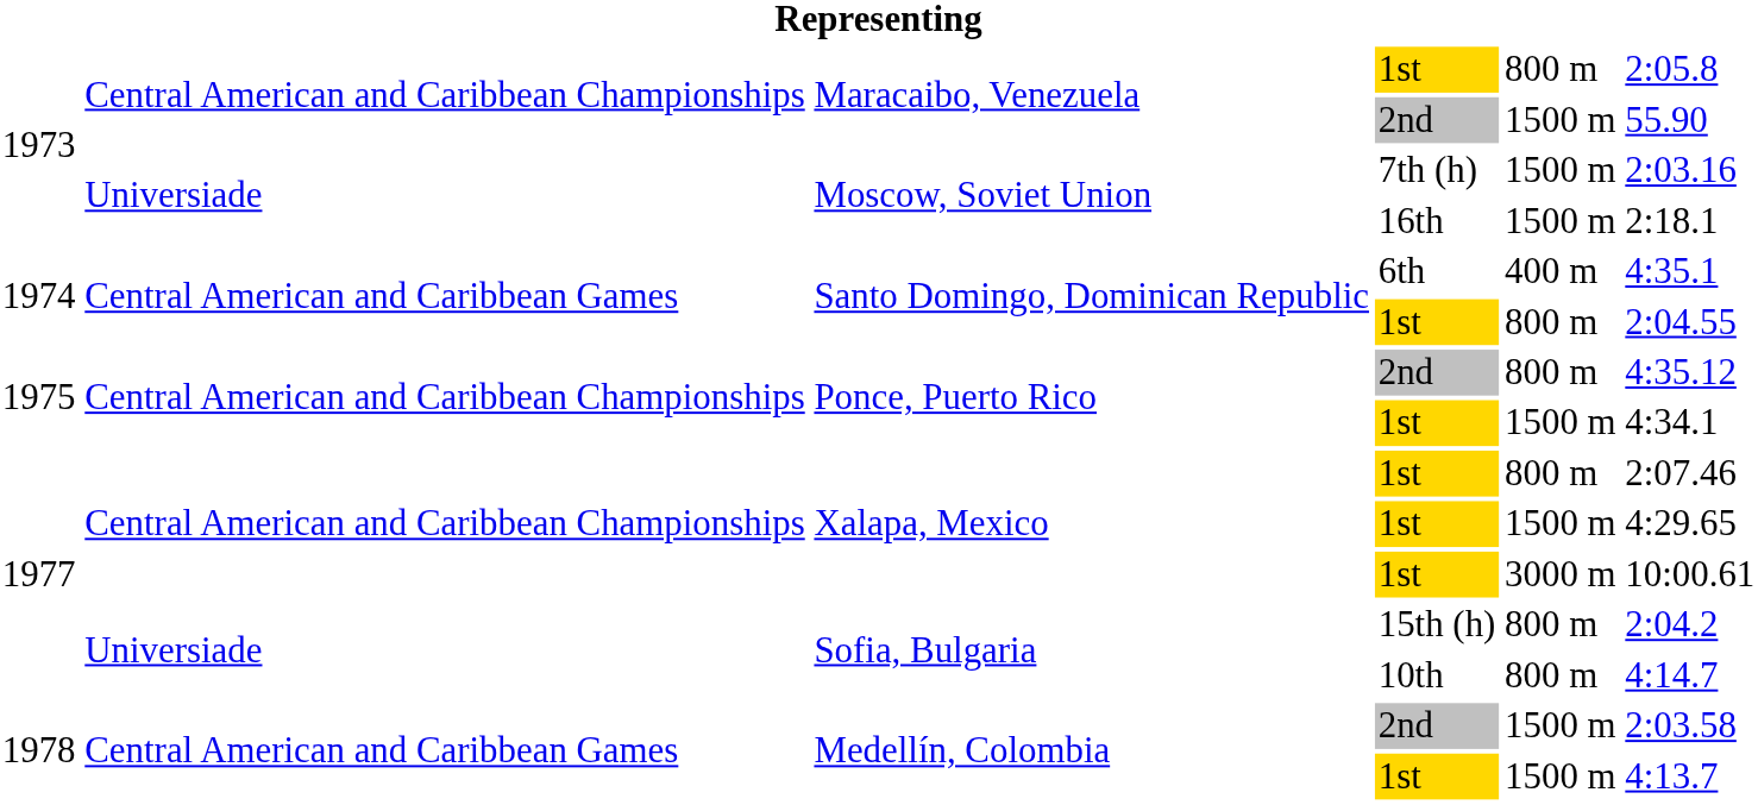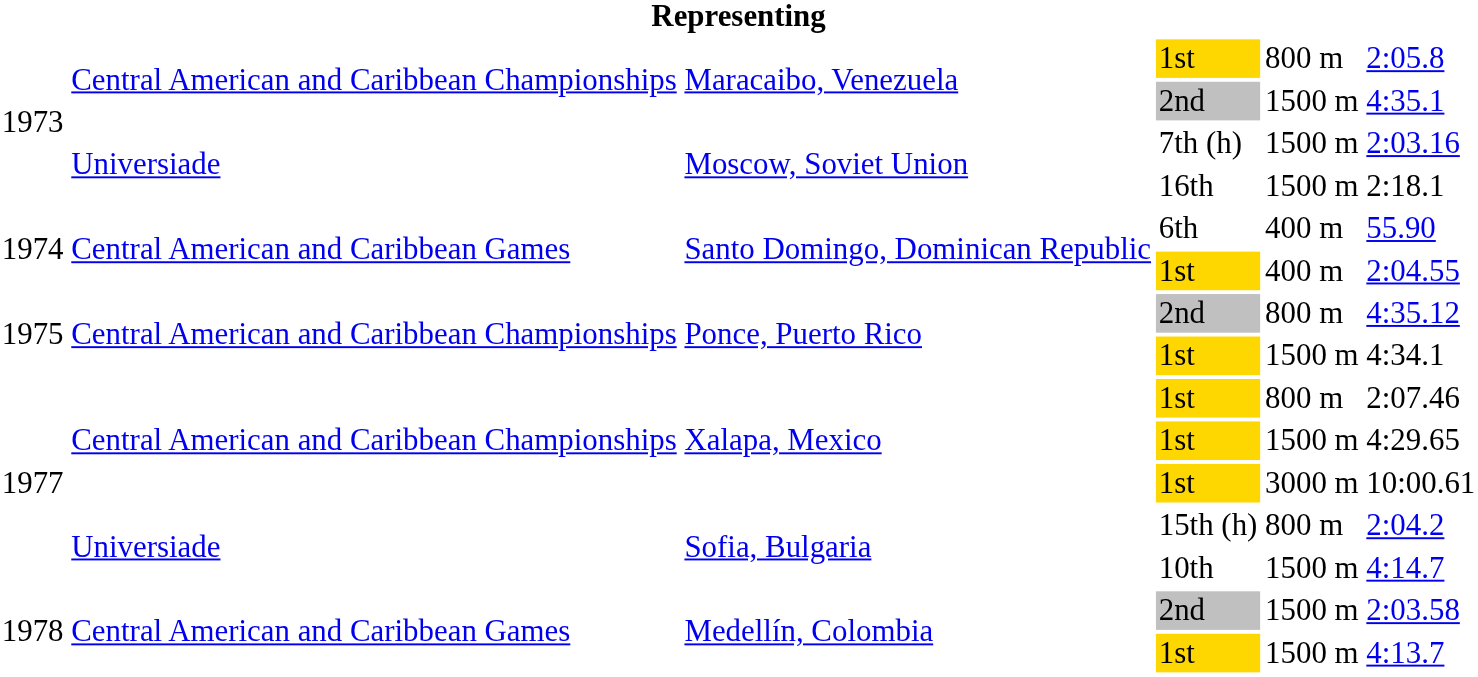 <table>
 <tr>
 <th colspan="6">Representing </th>
 </tr>
 <tr>
 <td rowspan=4>1973</td>
 <td rowspan=2><a href='#'>Central American and Caribbean Championships</a></td>
 <td rowspan=2><a href='#'>Maracaibo, Venezuela</a></td>
 <td bgcolor=gold>1st</td>
 <td>800 m</td>
 <td><a href='#'>2:05.8</a></td>
 </tr>
 <tr>
 <td bgcolor=silver>2nd</td>
 <td>1500 m</td>
-<td><a href='#'>55.90</a></td>
+<td><a href='#'>4:35.1</a></td>
 </tr>
 <tr>
 <td rowspan=2><a href='#'>Universiade</a></td>
 <td rowspan=2><a href='#'>Moscow, Soviet Union</a></td>
 <td>7th (h)</td>
 <td>1500 m</td>
 <td><a href='#'>2:03.16</a></td>
 </tr>
 <tr>
 <td>16th</td>
 <td>1500 m</td>
 <td>2:18.1</td>
 </tr>
 <tr>
 <td rowspan=2>1974</td>
 <td rowspan=2><a href='#'>Central American and Caribbean Games</a></td>
 <td rowspan=2><a href='#'>Santo Domingo, Dominican Republic</a></td>
 <td>6th</td>
 <td>400 m</td>
-<td><a href='#'>4:35.1</a></td>
+<td><a href='#'>55.90</a></td>
 </tr>
 <tr>
 <td bgcolor=gold>1st</td>
-<td>800 m</td>
+<td>400 m</td>
 <td><a href='#'>2:04.55</a></td>
 </tr>
 <tr>
 <td rowspan=2>1975</td>
 <td rowspan=2><a href='#'>Central American and Caribbean Championships</a></td>
 <td rowspan=2><a href='#'>Ponce, Puerto Rico</a></td>
 <td bgcolor=silver>2nd</td>
 <td>800 m</td>
 <td><a href='#'>4:35.12</a></td>
 </tr>
 <tr>
 <td bgcolor=gold>1st</td>
 <td>1500 m</td>
 <td>4:34.1</td>
 </tr>
 <tr>
 <td rowspan=5>1977</td>
 <td rowspan=3><a href='#'>Central American and Caribbean Championships</a></td>
 <td rowspan=3><a href='#'>Xalapa, Mexico</a></td>
 <td bgcolor=gold>1st</td>
 <td>800 m</td>
 <td>2:07.46</td>
 </tr>
 <tr>
 <td bgcolor=gold>1st</td>
 <td>1500 m</td>
 <td>4:29.65</td>
 </tr>
 <tr>
 <td bgcolor=gold>1st</td>
 <td>3000 m</td>
 <td>10:00.61</td>
 </tr>
 <tr>
 <td rowspan=2><a href='#'>Universiade</a></td>
 <td rowspan=2><a href='#'>Sofia, Bulgaria</a></td>
 <td>15th (h)</td>
 <td>800 m</td>
 <td><a href='#'>2:04.2</a></td>
 </tr>
 <tr>
 <td>10th</td>
-<td>800 m</td>
+<td>1500 m</td>
 <td><a href='#'>4:14.7</a></td>
 </tr>
 <tr>
 <td rowspan=2>1978</td>
 <td rowspan=2><a href='#'>Central American and Caribbean Games</a></td>
 <td rowspan=2><a href='#'>Medellín, Colombia</a></td>
 <td bgcolor=silver>2nd</td>
 <td>1500 m</td>
 <td><a href='#'>2:03.58</a></td>
 </tr>
 <tr>
 <td bgcolor=gold>1st</td>
 <td>1500 m</td>
 <td><a href='#'>4:13.7</a></td>
 </tr>
 </table>
